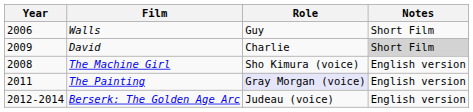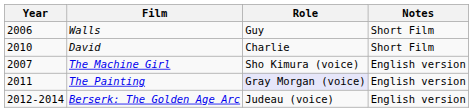 <table class="wikitable sortable">
 <tr>
 <th>Year</th>
 <th>Film</th>
 <th>Role</th>
 <th class = "unsortable">Notes</th>
 </tr>
 <tr>
 <td>2006</td>
 <td><em>Walls</em></td>
 <td>Guy</td>
 <td>Short Film</td>
 </tr>
 <tr>
-<td>2009</td>
+<td>2010</td>
 <td><em>David</em></td>
 <td>Charlie</td>
-<td style="background: lightgrey;">Short Film</td>
+<td>Short Film</td>
 </tr>
 <tr>
-<td>2008</td>
+<td>2007</td>
 <td><em><a href='#'>The Machine Girl</a></em></td>
 <td>Sho Kimura (voice)</td>
 <td>English version</td>
 </tr>
 <tr>
 <td>2011</td>
 <td><em><a href='#'>The Painting</a></em></td>
 <td style="background: lavender;">Gray Morgan (voice)</td>
 <td>English version</td>
 </tr>
 <tr>
 <td>2012-2014</td>
 <td><em><a href='#'>Berserk: The Golden Age Arc</a></em></td>
 <td>Judeau (voice)</td>
 <td>English version</td>
 </tr>
 </table>
